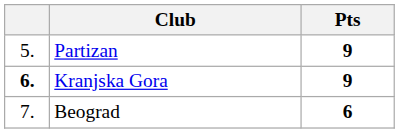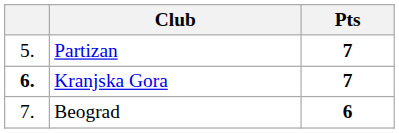 <table class="wikitable">
 <tr>
 <th width="30"></th>
 <th width="200">Club</th>
 <th width="70">Pts</th>
 </tr>
 <tr bgcolor="#FFFFFF" align="center">
 <td>5.</td>
 <td align="left"><a href='#'>Partizan</a></td>
-<td><strong>9</strong></td>
+<td><strong>7</strong></td>
 </tr>
 <tr bgcolor="#FFFFFF" align="center">
 <td><strong>6.</strong></td>
 <td align="left"><a href='#'>Kranjska Gora</a></td>
-<td><strong>9</strong></td>
+<td><strong>7</strong></td>
 </tr>
 <tr bgcolor="#FFFFFF" align="center">
 <td>7.</td>
 <td align="left">Beograd</td>
 <td><strong>6</strong></td>
 </tr>
 </table>
